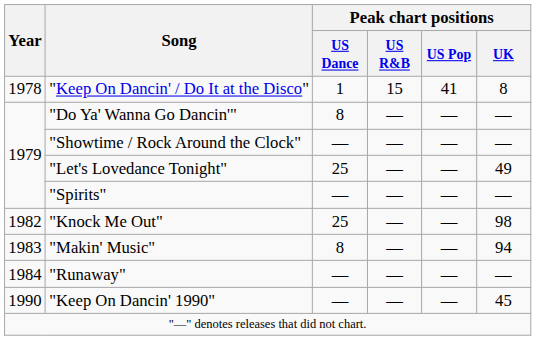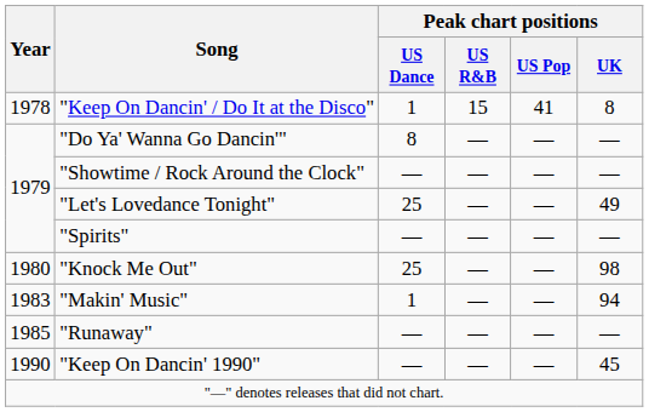 <table class="wikitable">
 <tr>
 <th scope="col" rowspan="2">Year</th>
 <th scope="col" rowspan="2">Song</th>
 <th scope="col" colspan="4">Peak chart positions</th>
 </tr>
 <tr>
 <th style="width:45px;"><small><a href='#'>US Dance</a></small><br></th>
 <th style="width:45px;"><small><a href='#'>US R&B</a></small><br></th>
 <th style="width:45px;"><small><a href='#'>US Pop</a></small><br></th>
 <th style="width:45px;"><small><a href='#'>UK</a></small><br></th>
 </tr>
 <tr>
 <td rowspan="1">1978</td>
 <td>"<a href='#'>Keep On Dancin' / Do It at the Disco</a>"</td>
 <td align=center>1</td>
 <td align=center>15</td>
 <td align=center>41</td>
 <td align=center>8</td>
 </tr>
 <tr>
 <td rowspan="4">1979</td>
 <td>"Do Ya' Wanna Go Dancin'"</td>
 <td align=center>8</td>
 <td align=center>—</td>
 <td align=center>―</td>
 <td align=center>―</td>
 </tr>
 <tr>
 <td>"Showtime / Rock Around the Clock"</td>
 <td align=center>―</td>
 <td align=center>―</td>
 <td align=center>―</td>
 <td align=center>―</td>
 </tr>
 <tr>
 <td>"Let's Lovedance Tonight"</td>
 <td align=center>25</td>
 <td align=center>—</td>
 <td align=center>―</td>
 <td align=center>49</td>
 </tr>
 <tr>
 <td>"Spirits"</td>
 <td align=center>—</td>
 <td align=center>—</td>
 <td align=center>―</td>
 <td align=center>—</td>
 </tr>
 <tr>
-<td rowspan="1">1982</td>
+<td rowspan="1">1980</td>
 <td>"Knock Me Out"</td>
 <td align=center>25</td>
 <td align=center>—</td>
 <td align=center>―</td>
 <td align=center>98</td>
 </tr>
 <tr>
 <td rowspan="1">1983</td>
 <td>"Makin' Music"</td>
-<td align=center>8</td>
+<td align=center>1</td>
 <td align=center>—</td>
 <td align=center>—</td>
 <td align=center>94</td>
 </tr>
 <tr>
-<td rowspan="1">1984</td>
+<td rowspan="1">1985</td>
 <td>"Runaway"</td>
 <td align=center>―</td>
 <td align=center>—</td>
 <td align=center>—</td>
 <td align=center>―</td>
 </tr>
 <tr>
 <td rowspan="1">1990</td>
 <td>"Keep On Dancin' 1990"</td>
 <td align=center>―</td>
 <td align=center>—</td>
 <td align=center>―</td>
 <td align=center>45</td>
 </tr>
 <tr>
 <td colspan="6" style="text-align:center; font-size:9pt;">"—" denotes releases that did not chart.</td>
 </tr>
 </table>
